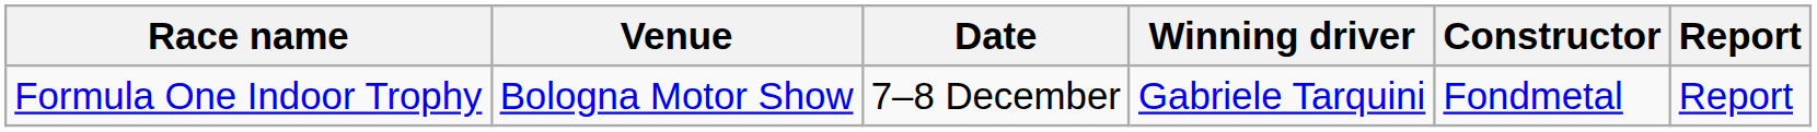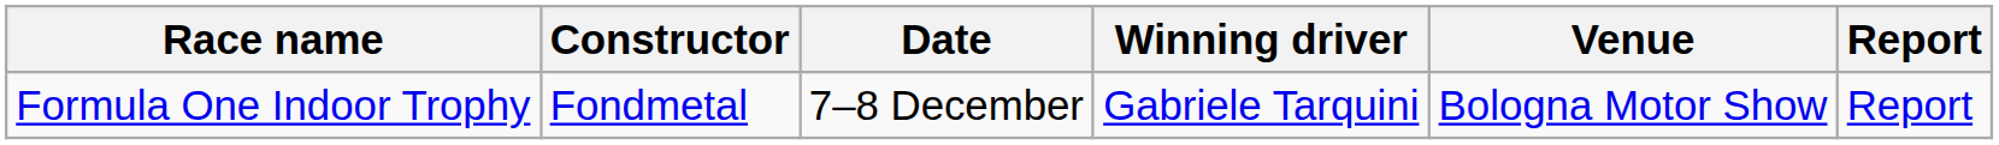 <table class="wikitable" style="font-size:95%">
 <tr>
 <th>Race name</th>
-<th>Venue</th>
+<th>Constructor</th>
 <th>Date</th>
 <th>Winning driver</th>
-<th>Constructor</th>
+<th>Venue</th>
 <th>Report</th>
 </tr>
 <tr>
 <td> <a href='#'>Formula One Indoor Trophy</a></td>
-<td><a href='#'>Bologna Motor Show</a></td>
+<td> <a href='#'>Fondmetal</a></td>
 <td>7–8 December</td>
 <td> <a href='#'>Gabriele Tarquini</a></td>
-<td> <a href='#'>Fondmetal</a></td>
+<td><a href='#'>Bologna Motor Show</a></td>
 <td><a href='#'>Report</a></td>
 </tr>
 </table>
